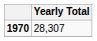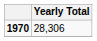 <table class="wikitable">
 <tr>
 <th></th>
 <th>Yearly Total</th>
 </tr>
 <tr>
 <td><strong>1970</strong></td>
-<td>28,307</td>
+<td>28,306</td>
 </tr>
 <tr>
 </tr>
 </table>
